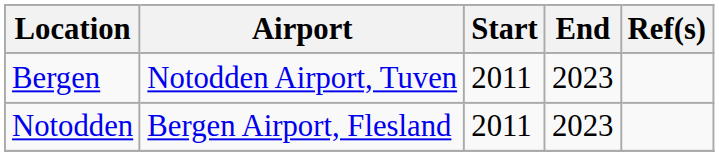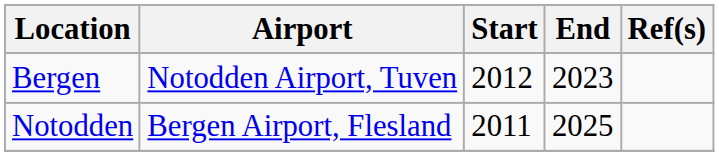 <table class="wikitable plainrowheaders sortable">
 <tr>
 <th scope=col>Location</th>
 <th scope=col>Airport</th>
 <th scope=col>Start</th>
 <th scope=col>End</th>
 <th scope=col class=unsortable>Ref(s)</th>
 </tr>
 <tr>
 <td><a href='#'>Bergen</a></td>
 <td><a href='#'>Notodden Airport, Tuven</a></td>
-<td>2011</td>
+<td>2012</td>
 <td>2023</td>
 <td></td>
 </tr>
 <tr>
 <td><a href='#'>Notodden</a></td>
 <td><a href='#'>Bergen Airport, Flesland</a></td>
 <td>2011</td>
-<td>2023</td>
+<td>2025</td>
 <td></td>
 </tr>
 <tr>
 </tr>
 </table>
